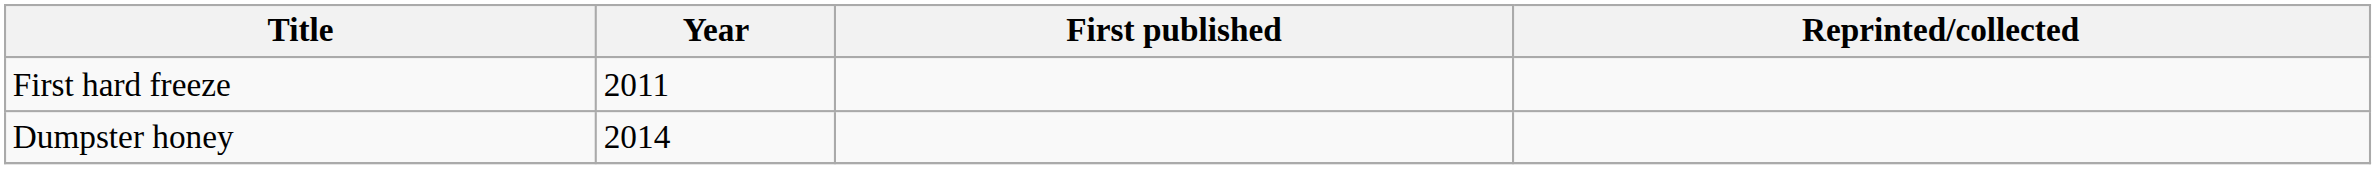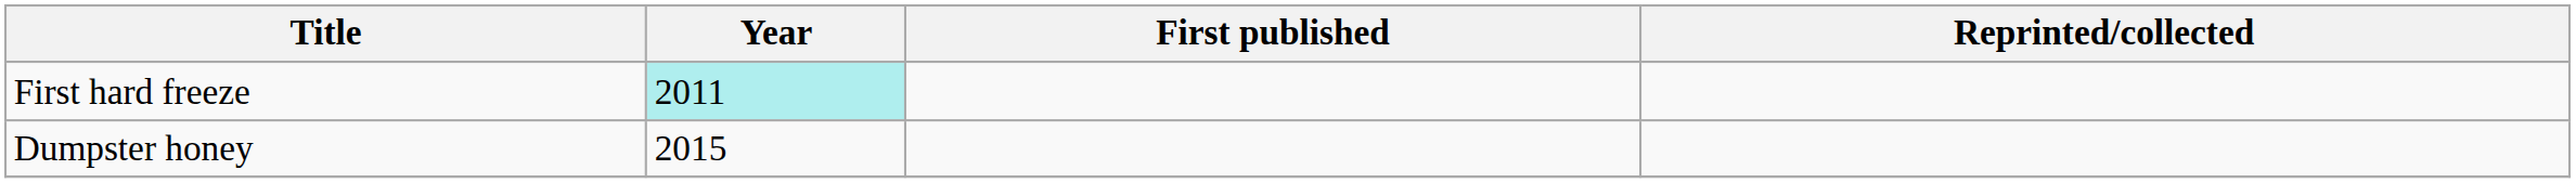 <table class='wikitable sortable' width='90%'>
 <tr>
 <th width=25%>Title</th>
 <th>Year</th>
 <th>First published</th>
 <th>Reprinted/collected</th>
 </tr>
 <tr>
 <td>First hard freeze</td>
-<td>2011</td>
+<td style="background: paleturquoise;">2011</td>
 <td></td>
 <td></td>
 </tr>
 <tr>
 <td>Dumpster honey</td>
-<td>2014</td>
+<td>2015</td>
 <td></td>
 <td></td>
 </tr>
 <tr>
 </tr>
 </table>
